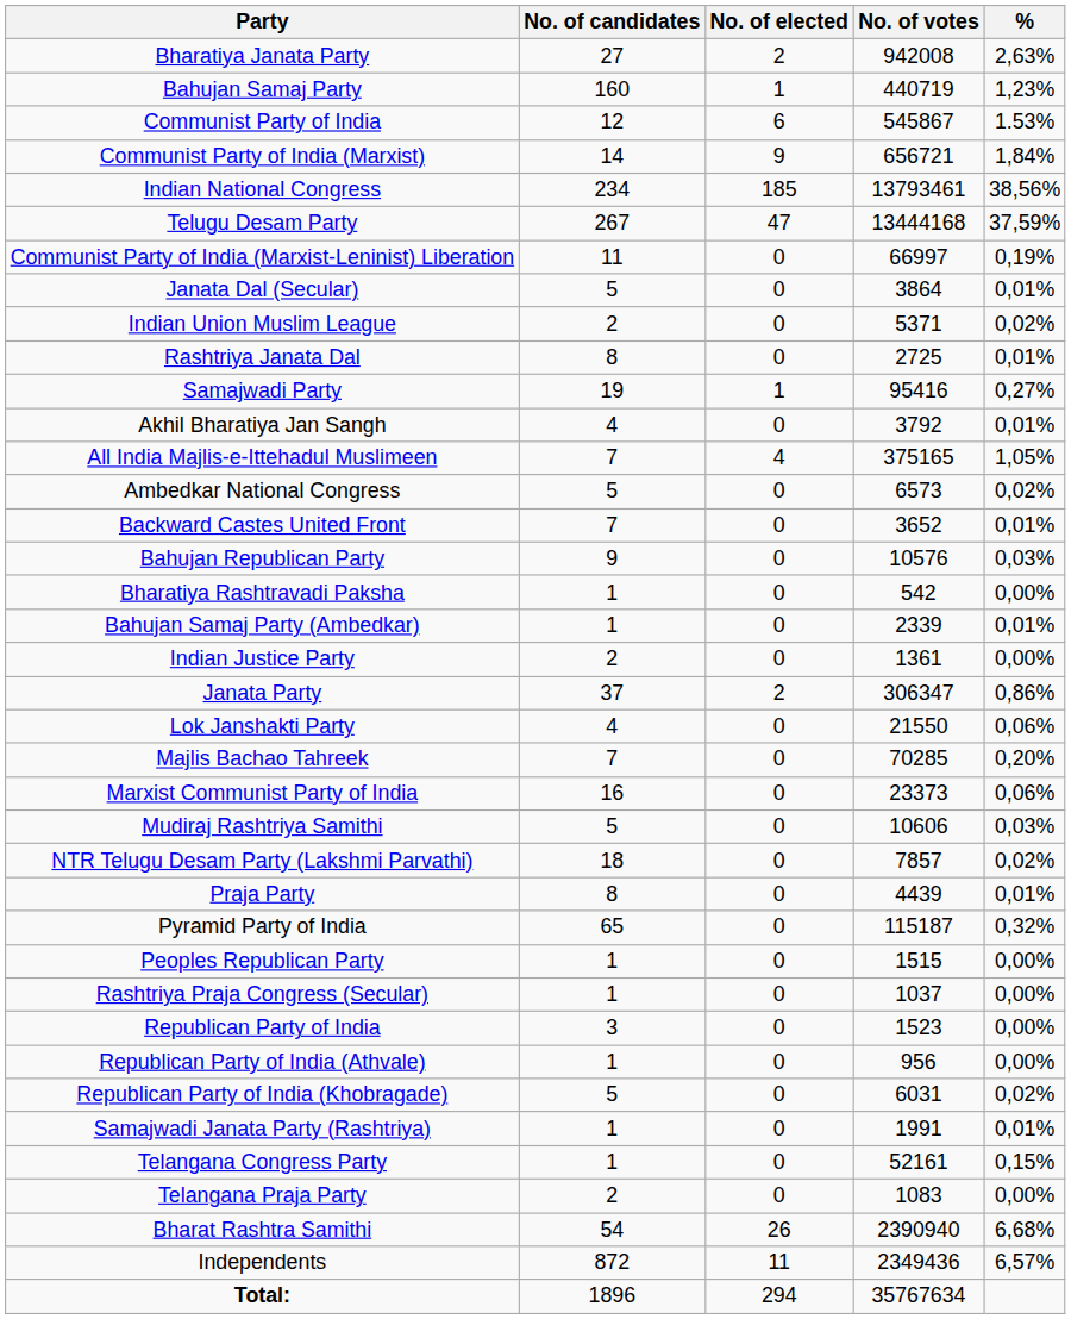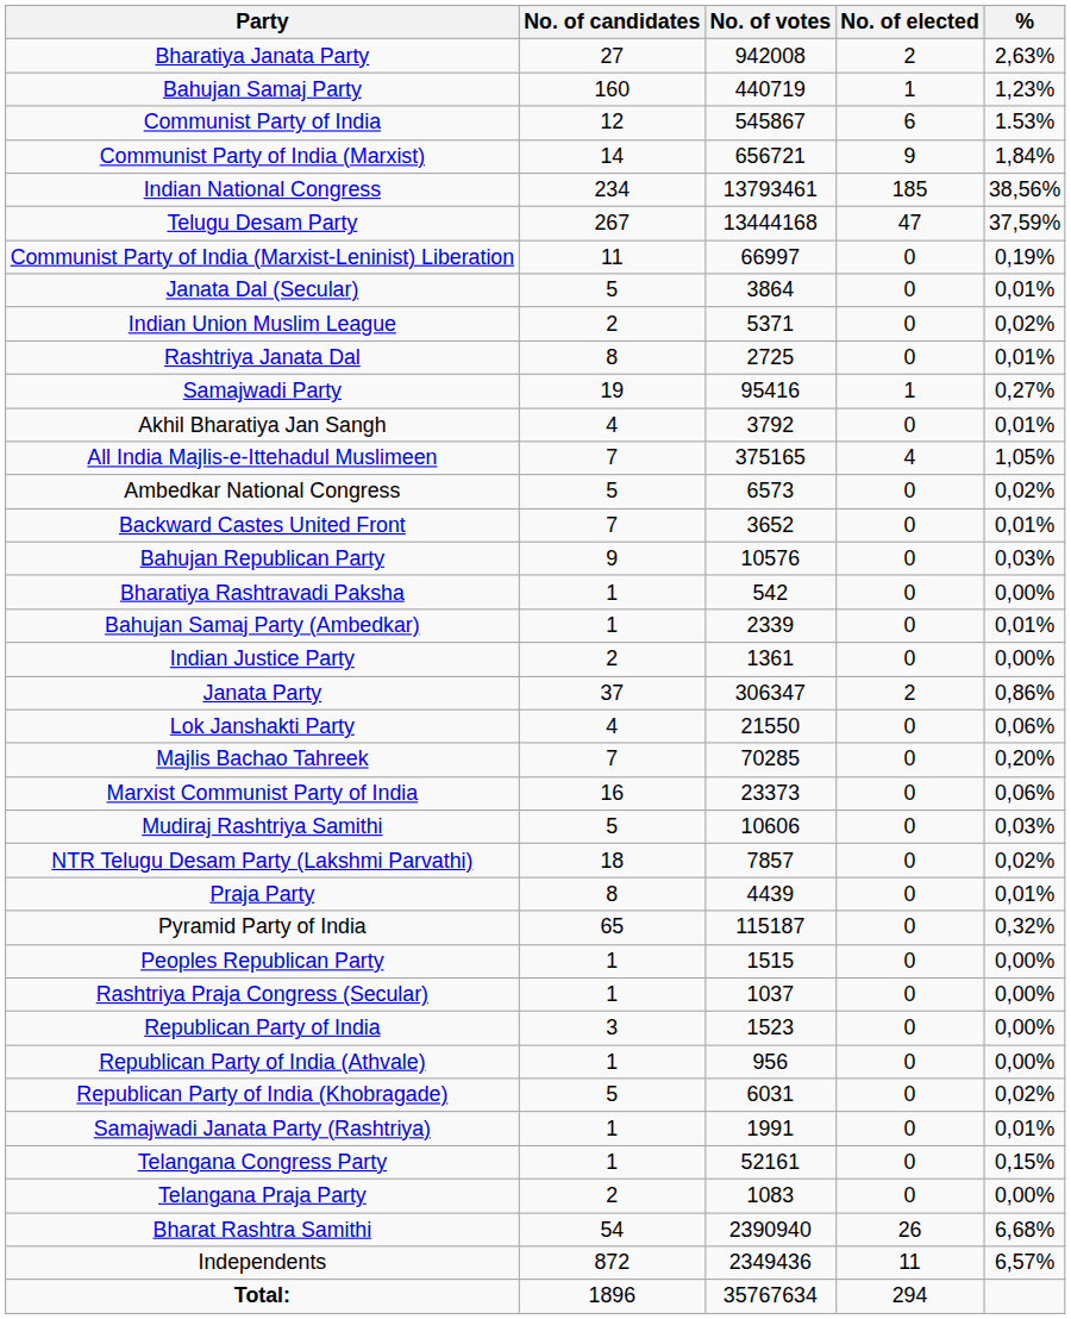 <table class="wikitable sortable"  style="text-align: center;">
 <tr bgcolor="efefef">
 <th>Party</th>
 <th>No. of candidates</th>
+<th>No. of votes</th>
 <th>No. of elected</th>
-<th>No. of votes</th>
 <th>%</th>
 </tr>
 <tr>
 <td><a href='#'>Bharatiya Janata Party</a></td>
 <td>27</td>
+<td>942008</td>
 <td>2</td>
-<td>942008</td>
 <td>2,63%</td>
 </tr>
 <tr>
 <td><a href='#'>Bahujan Samaj Party</a></td>
 <td>160</td>
+<td>440719</td>
 <td>1</td>
-<td>440719</td>
 <td>1,23%</td>
 </tr>
 <tr>
 <td><a href='#'>Communist Party of India</a></td>
 <td>12</td>
+<td>545867</td>
 <td>6</td>
-<td>545867</td>
 <td>1.53%</td>
 </tr>
 <tr>
 <td><a href='#'>Communist Party of India (Marxist)</a></td>
 <td>14</td>
+<td>656721</td>
 <td>9</td>
-<td>656721</td>
 <td>1,84%</td>
 </tr>
 <tr>
 <td><a href='#'>Indian National Congress</a></td>
 <td>234</td>
+<td>13793461</td>
 <td>185</td>
-<td>13793461</td>
 <td>38,56%</td>
 </tr>
 <tr>
 <td><a href='#'>Telugu Desam Party</a></td>
 <td>267</td>
+<td>13444168</td>
 <td>47</td>
-<td>13444168</td>
 <td>37,59%</td>
 </tr>
 <tr>
 <td><a href='#'>Communist Party of India (Marxist-Leninist) Liberation</a></td>
 <td>11</td>
+<td>66997</td>
 <td>0</td>
-<td>66997</td>
 <td>0,19%</td>
 </tr>
 <tr>
 <td><a href='#'>Janata Dal (Secular)</a></td>
 <td>5</td>
+<td>3864</td>
 <td>0</td>
-<td>3864</td>
 <td>0,01%</td>
 </tr>
 <tr>
 <td><a href='#'>Indian Union Muslim League</a></td>
 <td>2</td>
+<td>5371</td>
 <td>0</td>
-<td>5371</td>
 <td>0,02%</td>
 </tr>
 <tr>
 <td><a href='#'>Rashtriya Janata Dal</a></td>
 <td>8</td>
+<td>2725</td>
 <td>0</td>
-<td>2725</td>
 <td>0,01%</td>
 </tr>
 <tr>
 <td><a href='#'>Samajwadi Party</a></td>
 <td>19</td>
+<td>95416</td>
 <td>1</td>
-<td>95416</td>
 <td>0,27%</td>
 </tr>
 <tr>
 <td>Akhil Bharatiya Jan Sangh</td>
 <td>4</td>
+<td>3792</td>
 <td>0</td>
-<td>3792</td>
 <td>0,01%</td>
 </tr>
 <tr>
 <td><a href='#'>All India Majlis-e-Ittehadul Muslimeen</a></td>
 <td>7</td>
+<td>375165</td>
 <td>4</td>
-<td>375165</td>
 <td>1,05%</td>
 </tr>
 <tr>
 <td>Ambedkar National Congress</td>
 <td>5</td>
+<td>6573</td>
 <td>0</td>
-<td>6573</td>
 <td>0,02%</td>
 </tr>
 <tr>
 <td><a href='#'>Backward Castes United Front</a></td>
 <td>7</td>
+<td>3652</td>
 <td>0</td>
-<td>3652</td>
 <td>0,01%</td>
 </tr>
 <tr>
 <td><a href='#'>Bahujan Republican Party</a></td>
 <td>9</td>
+<td>10576</td>
 <td>0</td>
-<td>10576</td>
 <td>0,03%</td>
 </tr>
 <tr>
 <td><a href='#'>Bharatiya Rashtravadi Paksha</a></td>
 <td>1</td>
+<td>542</td>
 <td>0</td>
-<td>542</td>
 <td>0,00%</td>
 </tr>
 <tr>
 <td><a href='#'>Bahujan Samaj Party (Ambedkar)</a></td>
 <td>1</td>
+<td>2339</td>
 <td>0</td>
-<td>2339</td>
 <td>0,01%</td>
 </tr>
 <tr>
 <td><a href='#'>Indian Justice Party</a></td>
 <td>2</td>
+<td>1361</td>
 <td>0</td>
-<td>1361</td>
 <td>0,00%</td>
 </tr>
 <tr>
 <td><a href='#'>Janata Party</a></td>
 <td>37</td>
+<td>306347</td>
 <td>2</td>
-<td>306347</td>
 <td>0,86%</td>
 </tr>
 <tr>
 <td><a href='#'>Lok Janshakti Party</a></td>
 <td>4</td>
+<td>21550</td>
 <td>0</td>
-<td>21550</td>
 <td>0,06%</td>
 </tr>
 <tr>
 <td><a href='#'>Majlis Bachao Tahreek</a></td>
 <td>7</td>
+<td>70285</td>
 <td>0</td>
-<td>70285</td>
 <td>0,20%</td>
 </tr>
 <tr>
 <td><a href='#'>Marxist Communist Party of India</a></td>
 <td>16</td>
+<td>23373</td>
 <td>0</td>
-<td>23373</td>
 <td>0,06%</td>
 </tr>
 <tr>
 <td><a href='#'>Mudiraj Rashtriya Samithi</a></td>
 <td>5</td>
+<td>10606</td>
 <td>0</td>
-<td>10606</td>
 <td>0,03%</td>
 </tr>
 <tr>
 <td><a href='#'>NTR Telugu Desam Party (Lakshmi Parvathi)</a></td>
 <td>18</td>
+<td>7857</td>
 <td>0</td>
-<td>7857</td>
 <td>0,02%</td>
 </tr>
 <tr>
 <td><a href='#'>Praja Party</a></td>
 <td>8</td>
+<td>4439</td>
 <td>0</td>
-<td>4439</td>
 <td>0,01%</td>
 </tr>
 <tr>
 <td>Pyramid Party of India</td>
 <td>65</td>
+<td>115187</td>
 <td>0</td>
-<td>115187</td>
 <td>0,32%</td>
 </tr>
 <tr>
 <td><a href='#'>Peoples Republican Party</a></td>
 <td>1</td>
+<td>1515</td>
 <td>0</td>
-<td>1515</td>
 <td>0,00%</td>
 </tr>
 <tr>
 <td><a href='#'>Rashtriya Praja Congress (Secular)</a></td>
 <td>1</td>
+<td>1037</td>
 <td>0</td>
-<td>1037</td>
 <td>0,00%</td>
 </tr>
 <tr>
 <td><a href='#'>Republican Party of India</a></td>
 <td>3</td>
+<td>1523</td>
 <td>0</td>
-<td>1523</td>
 <td>0,00%</td>
 </tr>
 <tr>
 <td><a href='#'>Republican Party of India (Athvale)</a></td>
 <td>1</td>
+<td>956</td>
 <td>0</td>
-<td>956</td>
 <td>0,00%</td>
 </tr>
 <tr>
 <td><a href='#'>Republican Party of India (Khobragade)</a></td>
 <td>5</td>
+<td>6031</td>
 <td>0</td>
-<td>6031</td>
 <td>0,02%</td>
 </tr>
 <tr>
 <td><a href='#'>Samajwadi Janata Party (Rashtriya)</a></td>
 <td>1</td>
+<td>1991</td>
 <td>0</td>
-<td>1991</td>
 <td>0,01%</td>
 </tr>
 <tr>
 <td><a href='#'>Telangana Congress Party</a></td>
 <td>1</td>
+<td>52161</td>
 <td>0</td>
-<td>52161</td>
 <td>0,15%</td>
 </tr>
 <tr>
 <td><a href='#'>Telangana Praja Party</a></td>
 <td>2</td>
+<td>1083</td>
 <td>0</td>
-<td>1083</td>
 <td>0,00%</td>
 </tr>
 <tr>
 <td><a href='#'>Bharat Rashtra Samithi</a></td>
 <td>54</td>
+<td>2390940</td>
 <td>26</td>
-<td>2390940</td>
 <td>6,68%</td>
 </tr>
 <tr>
 <td>Independents</td>
 <td>872</td>
+<td>2349436</td>
 <td>11</td>
-<td>2349436</td>
 <td>6,57%</td>
 </tr>
 <tr>
 <td><strong>Total:</strong></td>
 <td>1896</td>
+<td>35767634</td>
 <td>294</td>
-<td>35767634</td>
 <td></td>
 </tr>
 </table>
